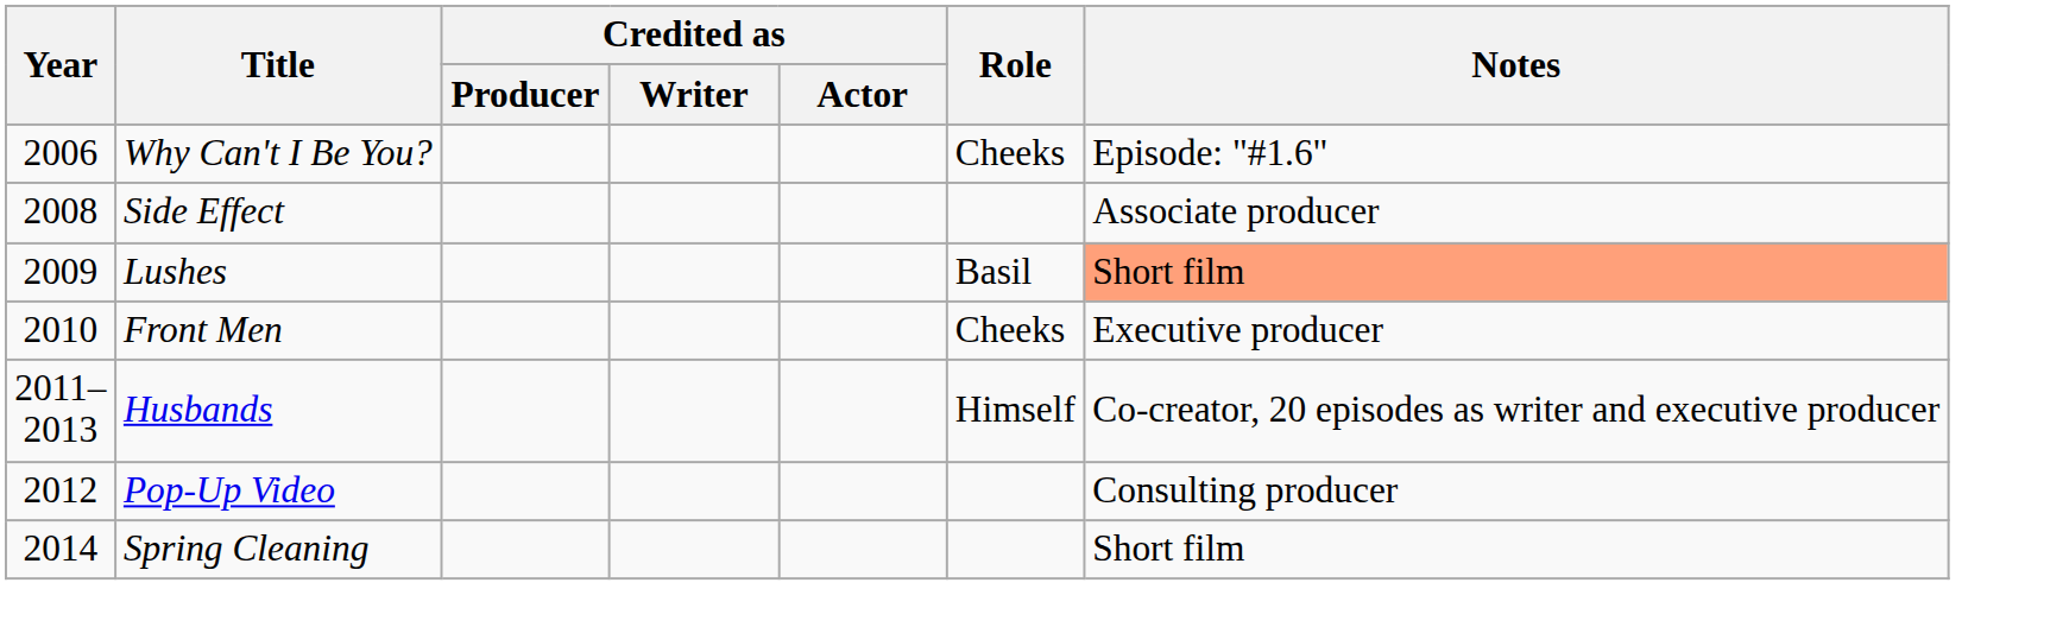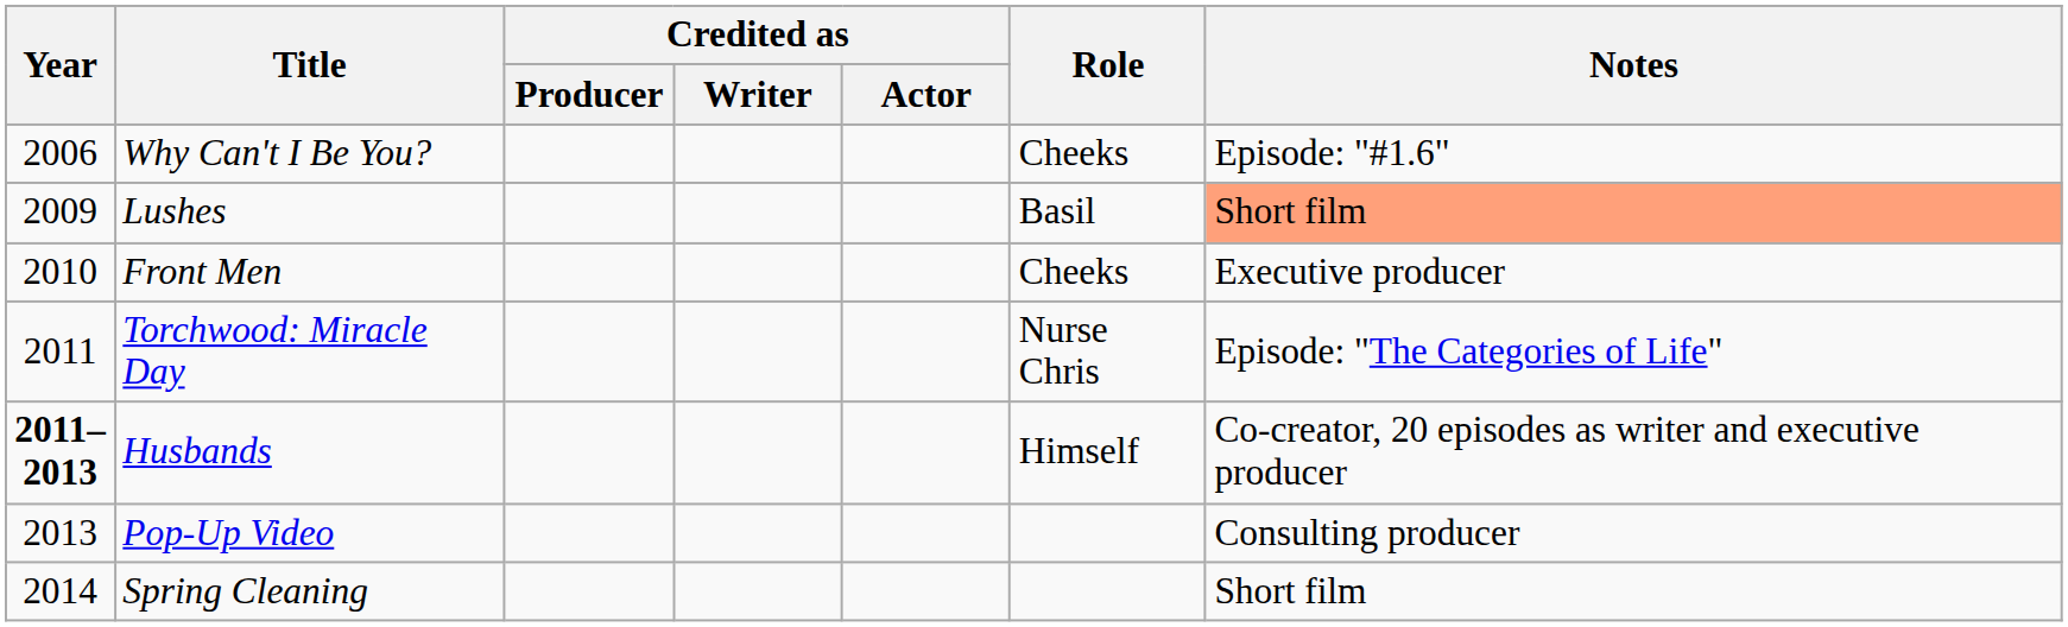 <table class="wikitable" style="text-align:center; margin-right:auto; margin-right:auto">
 <tr>
 <th rowspan="2" width="33">Year</th>
 <th rowspan="2">Title</th>
 <th colspan="3">Credited as</th>
 <th rowspan="2">Role</th>
 <th rowspan="2">Notes</th>
 </tr>
 <tr>
 <th width=65>Producer</th>
 <th width=65>Writer</th>
 <th width=65>Actor</th>
 </tr>
 <tr>
 <td>2006</td>
 <td align="left"><em>Why Can't I Be You?</em></td>
 <td></td>
 <td></td>
 <td></td>
 <td align="left">Cheeks</td>
 <td align="left">Episode: "#1.6"</td>
 </tr>
 <tr>
-<td>2008</td>
-<td align="left"><em>Side Effect</em></td>
-<td></td>
-<td></td>
-<td></td>
-<td></td>
-<td align="left">Associate producer</td>
-</tr>
-<tr>
 <td>2009</td>
 <td align="left"><em>Lushes</em></td>
 <td></td>
 <td></td>
 <td></td>
 <td align="left">Basil</td>
 <td align="left" style="background: lightsalmon;">Short film</td>
 </tr>
 <tr>
 <td>2010</td>
 <td align="left"><em>Front Men</em></td>
 <td></td>
 <td></td>
 <td></td>
 <td align="left">Cheeks</td>
 <td align="left">Executive producer</td>
 </tr>
 <tr>
-<td>2011–2013</td>
+<td>2011</td>
+<td align="left"><em><a href='#'>Torchwood: Miracle Day</a></em></td>
+<td></td>
+<td></td>
+<td></td>
+<td align="left">Nurse Chris</td>
+<td align="left">Episode: "<a href='#'>The Categories of Life</a>"</td>
+</tr>
+<tr>
+<td><strong>2011–2013</strong></td>
 <td align="left"><em><a href='#'>Husbands</a></em></td>
 <td></td>
 <td></td>
 <td></td>
 <td align="left">Himself</td>
 <td align="left">Co-creator, 20 episodes as writer and executive producer</td>
 </tr>
 <tr>
-<td>2012</td>
+<td>2013</td>
 <td align="left"><em><a href='#'>Pop-Up Video</a></em></td>
 <td></td>
 <td></td>
 <td></td>
 <td></td>
 <td align="left">Consulting producer</td>
 </tr>
 <tr>
 <td>2014</td>
 <td align="left"><em>Spring Cleaning</em></td>
 <td></td>
 <td></td>
 <td></td>
 <td></td>
 <td align="left">Short film</td>
 </tr>
 </table>
